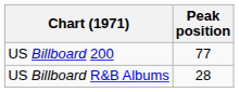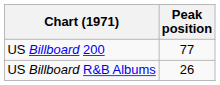 <table class="wikitable sortable" border="1">
 <tr>
 <th scope="col">Chart (1971)</th>
 <th scope="col">Peak<br>position</th>
 </tr>
 <tr>
 <td>US <em><a href='#'>Billboard</a></em> <a href='#'>200</a></td>
 <td style="text-align:center;">77</td>
 </tr>
 <tr>
 <td>US <em>Billboard</em> <a href='#'>R&B Albums</a></td>
-<td style="text-align:center;">28</td>
+<td style="text-align:center;">26</td>
 </tr>
 </table>
